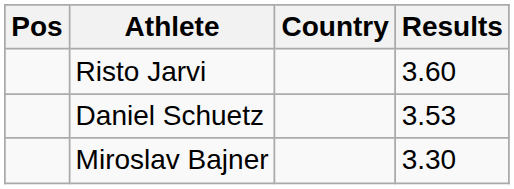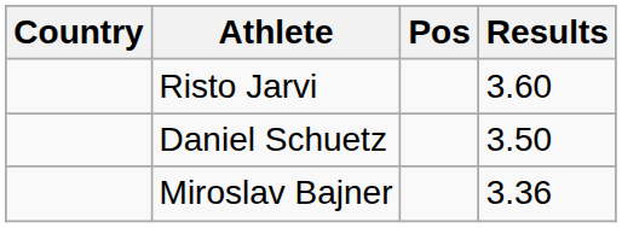 <table class="wikitable">
 <tr>
+<th>Country</th>
+<th>Athlete</th>
 <th>Pos</th>
-<th>Athlete</th>
-<th>Country</th>
 <th>Results</th>
 </tr>
 <tr>
+<td></td>
+<td>Risto Jarvi</td>
 <td align="center"></td>
-<td>Risto Jarvi</td>
-<td></td>
 <td>3.60</td>
 </tr>
 <tr>
+<td></td>
+<td>Daniel Schuetz</td>
 <td align="center"></td>
-<td>Daniel Schuetz</td>
-<td></td>
-<td>3.53</td>
+<td>3.50</td>
 </tr>
 <tr>
+<td></td>
+<td>Miroslav Bajner</td>
 <td align="center"></td>
-<td>Miroslav Bajner</td>
-<td></td>
-<td>3.30</td>
+<td>3.36</td>
 </tr>
 </table>
